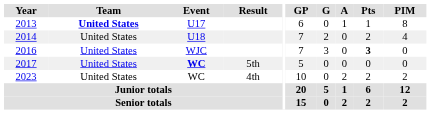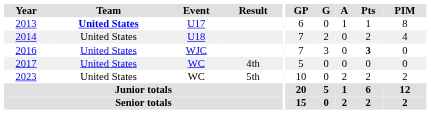 <table border="0" cellpadding="1" cellspacing="0" ID="Table3" style="text-align:center; width:40em;">
 <tr bgcolor="#e0e0e0">
 <th>Year</th>
 <th>Team</th>
 <th>Event</th>
 <th>Result</th>
 <th rowspan="99" bgcolor="#ffffff"></th>
 <th>GP</th>
 <th>G</th>
 <th>A</th>
 <th>Pts</th>
 <th>PIM</th>
 </tr>
 <tr>
 <td><a href='#'>2013</a></td>
 <td><strong><a href='#'>United States</a></strong></td>
 <td><a href='#'>U17</a></td>
 <td></td>
 <td>6</td>
 <td>0</td>
 <td>1</td>
 <td>1</td>
 <td>8</td>
 </tr>
 <tr bgcolor="#f0f0f0">
 <td><a href='#'>2014</a></td>
 <td>United States</td>
 <td><a href='#'>U18</a></td>
 <td></td>
 <td>7</td>
 <td>2</td>
 <td>0</td>
 <td>2</td>
 <td>4</td>
 </tr>
 <tr>
 <td><a href='#'>2016</a></td>
 <td><a href='#'>United States</a></td>
 <td><a href='#'>WJC</a></td>
 <td></td>
 <td>7</td>
 <td>3</td>
 <td>0</td>
 <td><strong>3</strong></td>
 <td>0</td>
 </tr>
 <tr bgcolor="#f0f0f0">
 <td><a href='#'>2017</a></td>
 <td><a href='#'>United States</a></td>
-<td><strong><a href='#'>WC</a></strong></td>
-<td>5th</td>
+<td><a href='#'>WC</a></td>
+<td>4th</td>
 <td>5</td>
 <td>0</td>
 <td>0</td>
 <td>0</td>
 <td>0</td>
 </tr>
 <tr>
 <td><a href='#'>2023</a></td>
 <td>United States</td>
 <td>WC</td>
-<td>4th</td>
+<td>5th</td>
 <td>10</td>
 <td>0</td>
 <td>2</td>
 <td>2</td>
 <td>2</td>
 </tr>
 <tr bgcolor="#e0e0e0">
 <th colspan="4">Junior totals</th>
 <th>20</th>
 <th>5</th>
 <th>1</th>
 <th>6</th>
 <th>12</th>
 </tr>
 <tr bgcolor="#e0e0e0">
 <th colspan="4">Senior totals</th>
 <th>15</th>
 <th>0</th>
 <th>2</th>
 <th>2</th>
 <th>2</th>
 </tr>
 </table>
